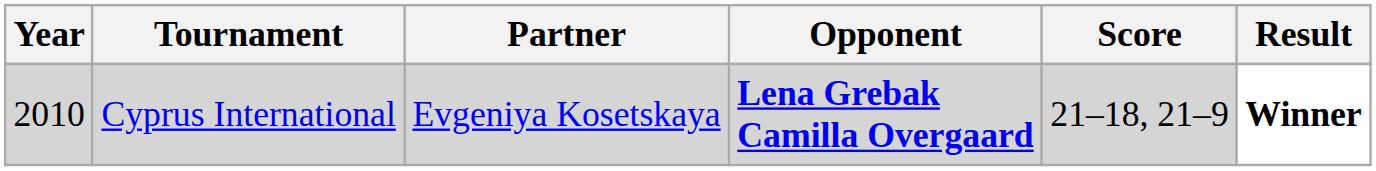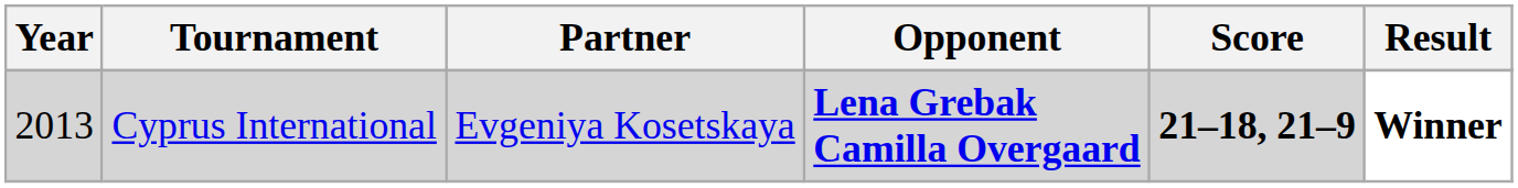 <table class="sortable wikitable" style="font-size: 95%;">
 <tr>
 <th>Year</th>
 <th>Tournament</th>
 <th>Partner</th>
 <th>Opponent</th>
 <th>Score</th>
 <th>Result</th>
 </tr>
 <tr>
 </tr>
 <tr style="background:#D5D5D5">
-<td align="center">2010</td>
+<td align="center">2013</td>
 <td align="left"><a href='#'>Cyprus International</a></td>
 <td align="left"> <a href='#'>Evgeniya Kosetskaya</a></td>
 <td align="left"><strong> <a href='#'>Lena Grebak</a><br> <a href='#'>Camilla Overgaard</a></strong></td>
-<td align="left">21–18, 21–9</td>
+<td align="left"><strong>21–18, 21–9</strong></td>
 <td style="text-align:left; background:white"> <strong>Winner</strong></td>
 </tr>
 </table>
